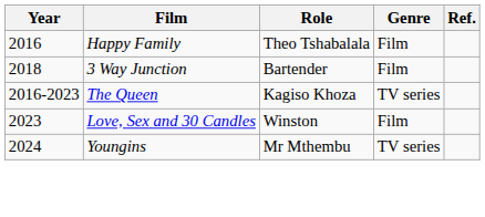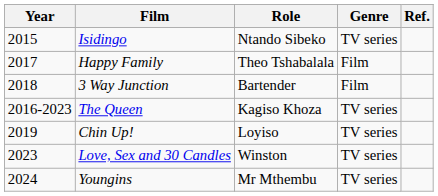 <table class="wikitable">
 <tr>
 <th>Year</th>
 <th>Film</th>
 <th>Role</th>
 <th>Genre</th>
 <th>Ref.</th>
 </tr>
 <tr>
-<td>2016</td>
+<td>2015</td>
+<td><em><a href='#'>Isidingo</a></em></td>
+<td>Ntando Sibeko</td>
+<td>TV series</td>
+<td></td>
+</tr>
+<tr>
+<td>2017</td>
 <td><em>Happy Family</em></td>
 <td>Theo Tshabalala</td>
 <td>Film</td>
 <td></td>
 </tr>
 <tr>
 <td>2018</td>
 <td><em>3 Way Junction</em></td>
 <td>Bartender</td>
 <td>Film</td>
 <td></td>
 </tr>
 <tr>
 <td>2016-2023</td>
 <td><em><a href='#'>The Queen</a></em></td>
 <td>Kagiso Khoza</td>
 <td>TV series</td>
 <td></td>
 </tr>
 <tr>
+<td>2019</td>
+<td><em>Chin Up!</em></td>
+<td>Loyiso</td>
+<td>TV series</td>
+<td></td>
+</tr>
+<tr>
 <td>2023</td>
 <td><em><a href='#'>Love, Sex and 30 Candles</a></em></td>
 <td>Winston</td>
-<td>Film</td>
+<td>TV series</td>
 <td></td>
 </tr>
 <tr>
 <td>2024</td>
 <td><em>Youngins</em></td>
 <td>Mr Mthembu</td>
 <td>TV series</td>
 <td></td>
 </tr>
 </table>
